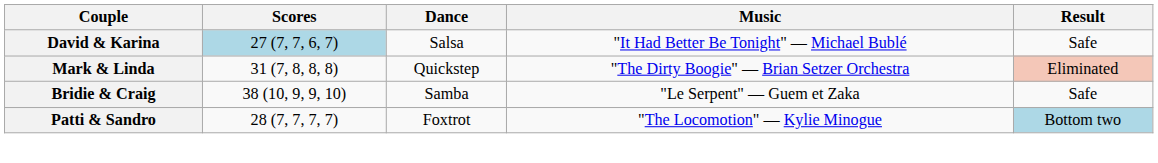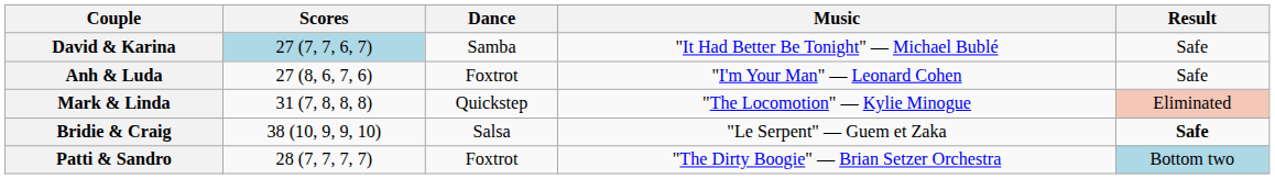 <table class="wikitable sortable" style="text-align:center; width: 90%">
 <tr>
 <th scope="col">Couple</th>
 <th scope="col">Scores</th>
 <th scope="col">Dance</th>
 <th scope="col" class="unsortable">Music</th>
 <th scope="col" class="unsortable">Result</th>
 </tr>
 <tr>
 <th scope="row">David & Karina</th>
 <td style="background: lightblue;">27 (7, 7, 6, 7)</td>
-<td>Salsa</td>
+<td>Samba</td>
 <td>"<a href='#'>It Had Better Be Tonight</a>" — <a href='#'>Michael Bublé</a></td>
+<td>Safe</td>
+</tr>
+<tr>
+<th scope="row">Anh & Luda</th>
+<td>27 (8, 6, 7, 6)</td>
+<td>Foxtrot</td>
+<td>"<a href='#'>I'm Your Man</a>" — <a href='#'>Leonard Cohen</a></td>
 <td>Safe</td>
 </tr>
 <tr>
 <th scope="row">Mark & Linda</th>
 <td>31 (7, 8, 8, 8)</td>
 <td>Quickstep</td>
-<td>"<a href='#'>The Dirty Boogie</a>" — <a href='#'>Brian Setzer Orchestra</a></td>
+<td>"<a href='#'>The Locomotion</a>" — <a href='#'>Kylie Minogue</a></td>
 <td bgcolor="f4c7b8">Eliminated</td>
 </tr>
 <tr>
 <th scope="row">Bridie & Craig</th>
 <td>38 (10, 9, 9, 10)</td>
-<td>Samba</td>
+<td>Salsa</td>
 <td>"Le Serpent" — Guem et Zaka</td>
-<td>Safe</td>
+<td><strong>Safe</strong></td>
 </tr>
 <tr>
 <th scope="row">Patti & Sandro</th>
 <td>28 (7, 7, 7, 7)</td>
 <td>Foxtrot</td>
-<td>"<a href='#'>The Locomotion</a>" — <a href='#'>Kylie Minogue</a></td>
+<td>"<a href='#'>The Dirty Boogie</a>" — <a href='#'>Brian Setzer Orchestra</a></td>
 <td bgcolor="lightblue">Bottom two</td>
 </tr>
 </table>
